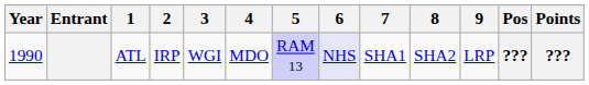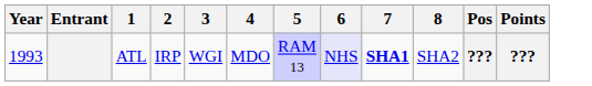 <table class="wikitable" style="text-align:center; font-size:90%">
 <tr>
 <th>Year</th>
 <th>Entrant</th>
 <th>1</th>
 <th>2</th>
 <th>3</th>
 <th>4</th>
 <th>5</th>
 <th>6</th>
 <th>7</th>
 <th>8</th>
-<th>9</th>
 <th>Pos</th>
 <th>Points</th>
 </tr>
 <tr>
-<td><a href='#'>1990</a></td>
+<td><a href='#'>1993</a></td>
 <th></th>
 <td><a href='#'>ATL</a></td>
 <td><a href='#'>IRP</a></td>
 <td><a href='#'>WGI</a></td>
 <td><a href='#'>MDO</a></td>
 <td style="background:#CFCFFF;"><a href='#'>RAM</a><br><small>13</small></td>
 <td style="background: lavender;"><a href='#'>NHS</a></td>
-<td><a href='#'>SHA1</a></td>
+<td><strong><a href='#'>SHA1</a></strong></td>
 <td><a href='#'>SHA2</a></td>
-<td><a href='#'>LRP</a></td>
 <th>???</th>
 <th>???</th>
 </tr>
 </table>
